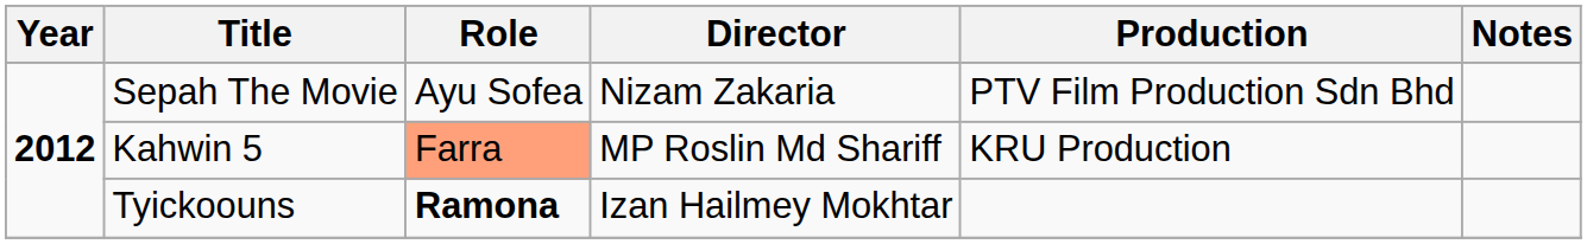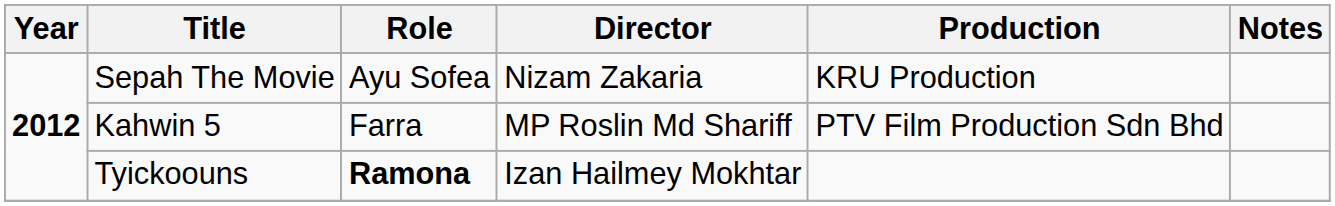 <table class="wikitable">
 <tr>
 <th><strong>Year</strong></th>
 <th><strong>Title</strong></th>
 <th><strong>Role</strong></th>
 <th><strong>Director</strong></th>
 <th><strong>Production</strong></th>
 <th><strong>Notes</strong></th>
 </tr>
 <tr>
 <td rowspan="3" style="text-align:center;"><strong>2012</strong></td>
 <td>Sepah The Movie</td>
 <td>Ayu Sofea</td>
 <td>Nizam Zakaria</td>
-<td>PTV Film Production Sdn Bhd</td>
+<td>KRU Production</td>
 <td></td>
 </tr>
 <tr>
 <td>Kahwin 5</td>
-<td style="background: lightsalmon;">Farra</td>
+<td>Farra</td>
 <td>MP Roslin Md Shariff</td>
-<td>KRU Production</td>
+<td>PTV Film Production Sdn Bhd</td>
 <td></td>
 </tr>
 <tr>
 <td>Tyickoouns</td>
 <td><strong>Ramona</strong></td>
 <td>Izan Hailmey Mokhtar</td>
 <td></td>
 <td></td>
 </tr>
 <tr>
 </tr>
 </table>
